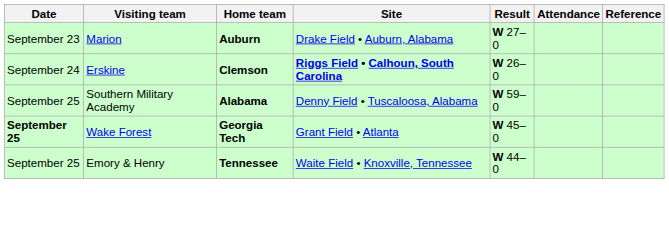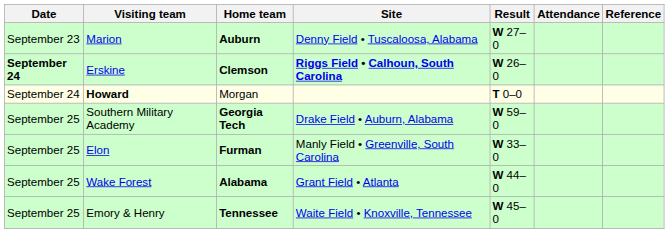 <table class="wikitable" style="font-size:95%;">
 <tr>
 <th>Date</th>
 <th>Visiting team</th>
 <th>Home team</th>
 <th>Site</th>
 <th>Result</th>
 <th>Attendance</th>
 <th class="unsortable">Reference</th>
 </tr>
 <tr bgcolor=ccffcc>
 <td>September 23</td>
 <td><a href='#'>Marion</a></td>
 <td><strong>Auburn</strong></td>
-<td><a href='#'>Drake Field</a> • <a href='#'>Auburn, Alabama</a></td>
+<td><a href='#'>Denny Field</a> • <a href='#'>Tuscaloosa, Alabama</a></td>
 <td><strong>W</strong> 27–0</td>
 <td></td>
 <td></td>
 </tr>
 <tr bgcolor=ccffcc>
-<td>September 24</td>
+<td><strong>September 24</strong></td>
 <td><a href='#'>Erskine</a></td>
 <td><strong>Clemson</strong></td>
 <td><strong><a href='#'>Riggs Field</a> • <a href='#'>Calhoun, South Carolina</a></strong></td>
 <td><strong>W</strong> 26–0</td>
 <td></td>
 <td></td>
 </tr>
+<tr bgcolor=ffffe6>
+<td>September 24</td>
+<td><strong>Howard</strong></td>
+<td>Morgan</td>
+<td></td>
+<td><strong>T</strong> 0–0</td>
+<td></td>
+<td></td>
+</tr>
 <tr bgcolor=ccffcc>
 <td>September 25</td>
 <td>Southern Military Academy</td>
-<td><strong>Alabama</strong></td>
-<td><a href='#'>Denny Field</a> • <a href='#'>Tuscaloosa, Alabama</a></td>
+<td><strong>Georgia Tech</strong></td>
+<td><a href='#'>Drake Field</a> • <a href='#'>Auburn, Alabama</a></td>
 <td><strong>W</strong> 59–0</td>
 <td></td>
 <td></td>
 </tr>
 <tr bgcolor=ccffcc>
-<td><strong>September 25</strong></td>
+<td>September 25</td>
+<td><a href='#'>Elon</a></td>
+<td><strong>Furman</strong></td>
+<td>Manly Field • <a href='#'>Greenville, South Carolina</a></td>
+<td><strong>W</strong> 33–0</td>
+<td></td>
+<td></td>
+</tr>
+<tr bgcolor=ccffcc>
+<td>September 25</td>
 <td><a href='#'>Wake Forest</a></td>
-<td><strong>Georgia Tech</strong></td>
+<td><strong>Alabama</strong></td>
 <td><a href='#'>Grant Field</a> • <a href='#'>Atlanta</a></td>
-<td><strong>W</strong> 45–0</td>
+<td><strong>W</strong> 44–0</td>
 <td></td>
 <td></td>
 </tr>
 <tr bgcolor=ccffcc>
 <td>September 25</td>
 <td>Emory & Henry</td>
 <td><strong>Tennessee</strong></td>
 <td><a href='#'>Waite Field</a> • <a href='#'>Knoxville, Tennessee</a></td>
-<td><strong>W</strong> 44–0</td>
+<td><strong>W</strong> 45–0</td>
 <td></td>
 <td></td>
 </tr>
 </table>
